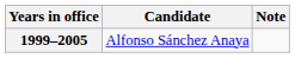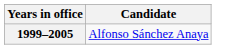 <table class="wikitable">
 <tr>
 <th>Years in office</th>
 <th>Candidate</th>
-<th>Note</th>
 </tr>
 <tr>
 <th>1999–2005</th>
 <td><a href='#'>Alfonso Sánchez Anaya</a></td>
-<td></td>
 </tr>
 </table>
